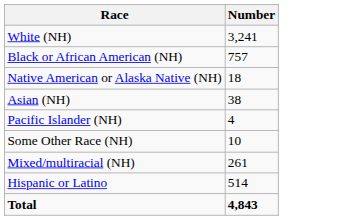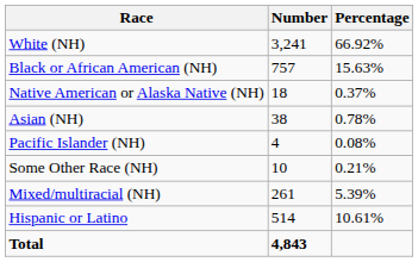 <table class="wikitable">
 <tr>
 <th>Race</th>
 <th>Number</th>
+<th>Percentage</th>
 </tr>
 <tr>
 <td><a href='#'>White</a> (NH)</td>
 <td>3,241</td>
+<td>66.92%</td>
 </tr>
 <tr>
 <td><a href='#'>Black or African American</a> (NH)</td>
 <td>757</td>
+<td>15.63%</td>
 </tr>
 <tr>
 <td><a href='#'>Native American</a> or <a href='#'>Alaska Native</a> (NH)</td>
 <td>18</td>
+<td>0.37%</td>
 </tr>
 <tr>
 <td><a href='#'>Asian</a> (NH)</td>
 <td>38</td>
+<td>0.78%</td>
 </tr>
 <tr>
 <td><a href='#'>Pacific Islander</a> (NH)</td>
 <td>4</td>
+<td>0.08%</td>
 </tr>
 <tr>
 <td>Some Other Race (NH)</td>
 <td>10</td>
+<td>0.21%</td>
 </tr>
 <tr>
 <td><a href='#'>Mixed/multiracial</a> (NH)</td>
 <td>261</td>
+<td>5.39%</td>
 </tr>
 <tr>
 <td><a href='#'>Hispanic or Latino</a></td>
 <td>514</td>
+<td>10.61%</td>
 </tr>
 <tr>
 <td><strong>Total</strong></td>
 <td><strong>4,843</strong></td>
+<td></td>
 </tr>
 </table>
